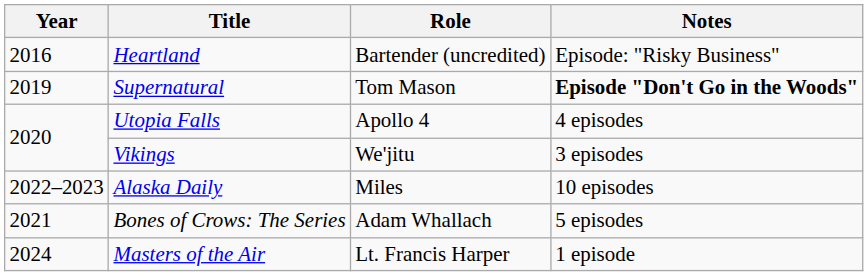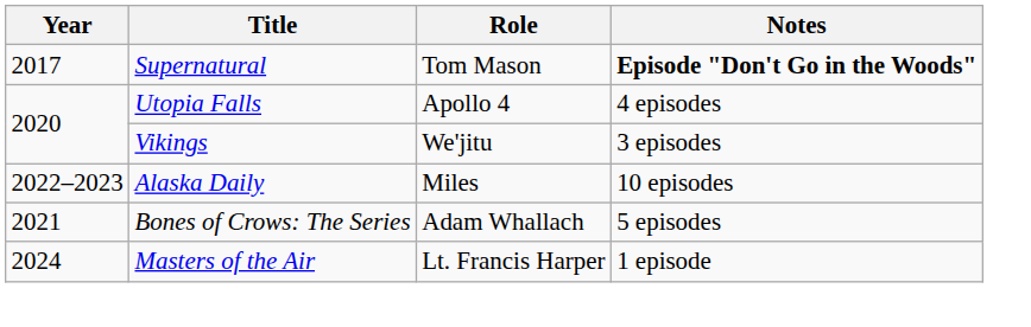 <table class="wikitable sortable">
 <tr>
 <th>Year</th>
 <th>Title</th>
 <th>Role</th>
 <th>Notes</th>
 </tr>
 <tr>
-<td>2016</td>
-<td><a href='#'><em>Heartland</em></a></td>
-<td>Bartender (uncredited)</td>
-<td>Episode: "Risky Business"</td>
-</tr>
-<tr>
-<td>2019</td>
+<td>2017</td>
 <td><a href='#'><em>Supernatural</em></a></td>
 <td>Tom Mason</td>
 <td><strong>Episode "Don't Go in the Woods"</strong></td>
 </tr>
 <tr>
 <td rowspan="2">2020</td>
 <td><em><a href='#'>Utopia Falls</a></em></td>
 <td>Apollo 4</td>
 <td>4 episodes</td>
 </tr>
 <tr>
 <td><a href='#'><em>Vikings</em></a></td>
 <td>We'jitu</td>
 <td>3 episodes</td>
 </tr>
 <tr>
 <td>2022–2023</td>
 <td><em><a href='#'>Alaska Daily</a></em></td>
 <td>Miles</td>
 <td>10 episodes</td>
 </tr>
 <tr>
 <td>2021</td>
 <td><em>Bones of Crows: The Series</em></td>
 <td>Adam Whallach</td>
 <td>5 episodes</td>
 </tr>
 <tr>
 <td>2024</td>
 <td><em><a href='#'>Masters of the Air</a></em></td>
 <td>Lt. Francis Harper</td>
 <td>1 episode</td>
 </tr>
 </table>
